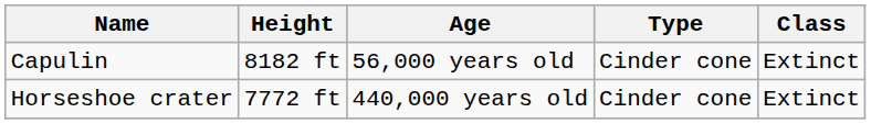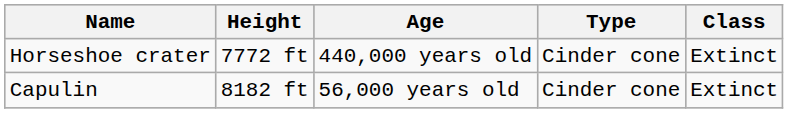 <table class="wikitable">
 <tr>
 <th>Name</th>
 <th>Height</th>
 <th>Age</th>
 <th>Type</th>
 <th>Class</th>
 </tr>
 <tr>
+<td>Horseshoe crater</td>
+<td>7772 ft</td>
+<td>440,000 years old</td>
+<td>Cinder cone</td>
+<td>Extinct</td>
+</tr>
+<tr>
 <td>Capulin</td>
 <td>8182 ft</td>
 <td>56,000 years old</td>
 <td>Cinder cone</td>
 <td>Extinct</td>
 </tr>
-<tr>
-<td>Horseshoe crater</td>
-<td>7772 ft</td>
-<td>440,000 years old</td>
-<td>Cinder cone</td>
-<td>Extinct</td>
-</tr>
 </table>
